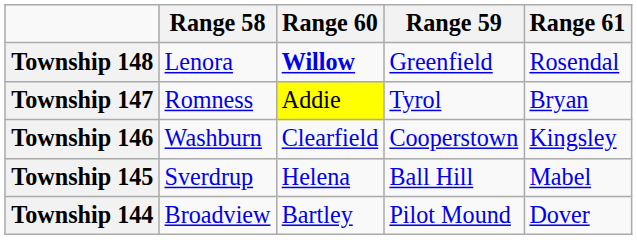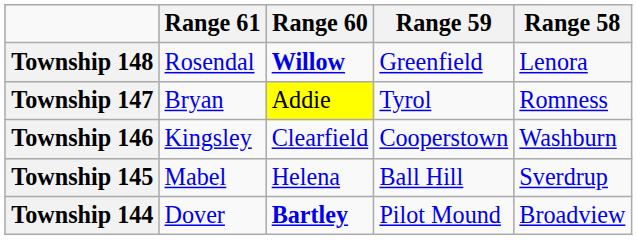 <table class="wikitable" style="margin-left: auto; margin-right: auto; border: none;">
 <tr>
 <td></td>
-<th scope="col">Range 58</th>
+<th scope="col">Range 61</th>
 <th scope="col">Range 60</th>
 <th scope="col">Range 59</th>
-<th scope="col">Range 61</th>
+<th scope="col">Range 58</th>
 </tr>
 <tr>
 <th scope="col">Township 148</th>
-<td><a href='#'>Lenora</a></td>
+<td><a href='#'>Rosendal</a></td>
 <td><strong><a href='#'>Willow</a></strong></td>
 <td><a href='#'>Greenfield</a></td>
-<td><a href='#'>Rosendal</a></td>
+<td><a href='#'>Lenora</a></td>
 </tr>
 <tr>
 <th scope="col">Township 147</th>
-<td><a href='#'>Romness</a></td>
+<td><a href='#'>Bryan</a></td>
 <td style="background: yellow">Addie</td>
 <td><a href='#'>Tyrol</a></td>
-<td><a href='#'>Bryan</a></td>
+<td><a href='#'>Romness</a></td>
 </tr>
 <tr>
 <th scope="col">Township 146</th>
-<td><a href='#'>Washburn</a></td>
+<td><a href='#'>Kingsley</a></td>
 <td><a href='#'>Clearfield</a></td>
 <td><a href='#'>Cooperstown</a></td>
-<td><a href='#'>Kingsley</a></td>
+<td><a href='#'>Washburn</a></td>
 </tr>
 <tr>
 <th scope="col">Township 145</th>
-<td><a href='#'>Sverdrup</a></td>
+<td><a href='#'>Mabel</a></td>
 <td><a href='#'>Helena</a></td>
 <td><a href='#'>Ball Hill</a></td>
-<td><a href='#'>Mabel</a></td>
+<td><a href='#'>Sverdrup</a></td>
 </tr>
 <tr>
 <th scope="col">Township 144</th>
+<td><a href='#'>Dover</a></td>
+<td><strong><a href='#'>Bartley</a></strong></td>
+<td><a href='#'>Pilot Mound</a></td>
 <td><a href='#'>Broadview</a></td>
-<td><a href='#'>Bartley</a></td>
-<td><a href='#'>Pilot Mound</a></td>
-<td><a href='#'>Dover</a></td>
 </tr>
 </table>
